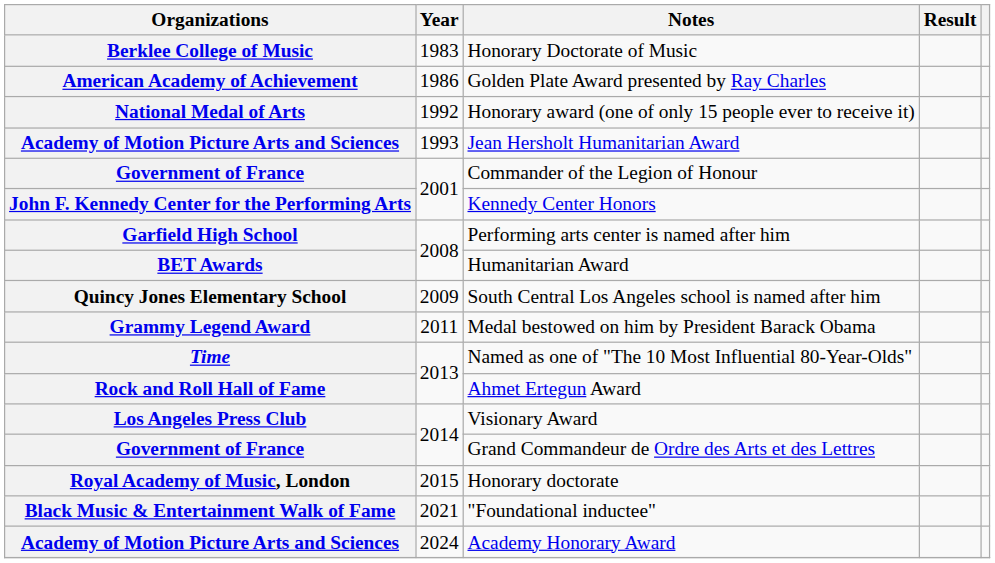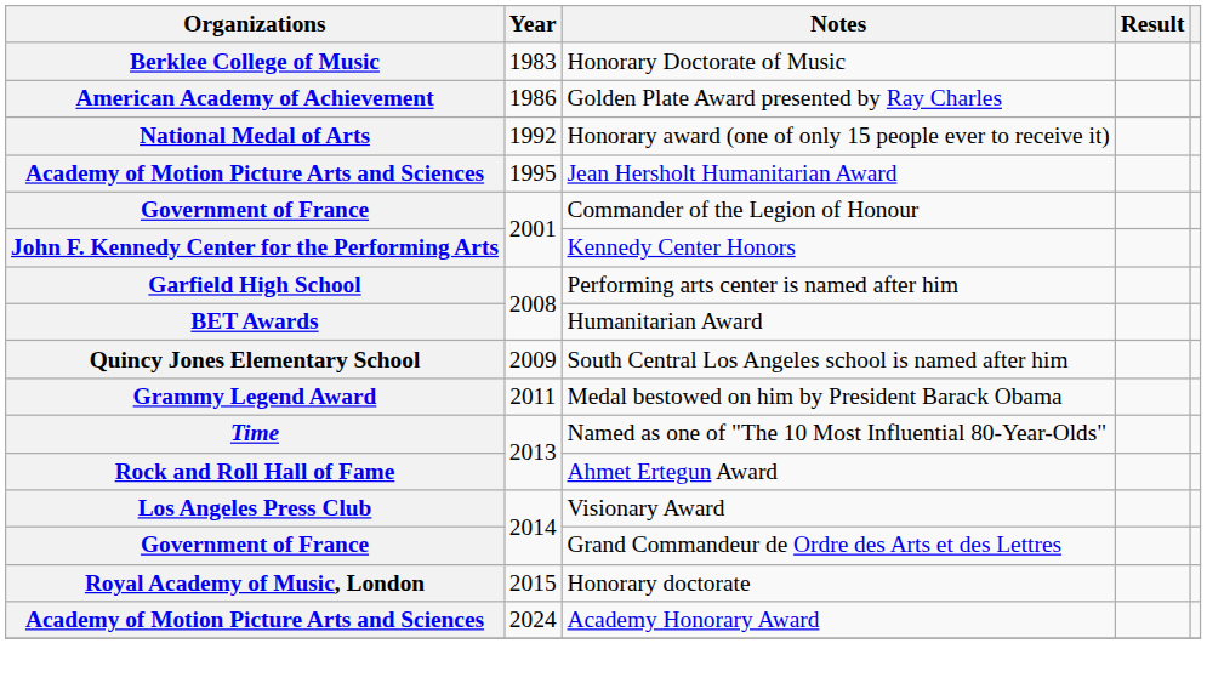 <table class= "wikitable plainrowheaders sortable">
 <tr>
 <th>Organizations</th>
 <th scope="col">Year</th>
 <th scope="col">Notes</th>
 <th scope="col">Result</th>
 <th scope="col" class="unsortable"></th>
 </tr>
 <tr>
 <th scope="row" rowspan="1"><a href='#'>Berklee College of Music</a></th>
 <td style="text-align:center;">1983</td>
 <td>Honorary Doctorate of Music</td>
 <td></td>
 <td></td>
 </tr>
 <tr>
 <th scope="row" rowspan="1"><a href='#'>American Academy of Achievement</a></th>
 <td style="text-align:center;">1986</td>
 <td>Golden Plate Award presented by <a href='#'>Ray Charles</a></td>
 <td></td>
 <td></td>
 </tr>
 <tr>
 <th scope="row" rowspan="1"><a href='#'>National Medal of Arts</a></th>
 <td style="text-align:center;">1992</td>
 <td>Honorary award (one of only 15 people ever to receive it)</td>
 <td></td>
 <td></td>
 </tr>
 <tr>
 <th scope="row" rowspan="1"><a href='#'>Academy of Motion Picture Arts and Sciences</a></th>
-<td style="text-align:center;">1993</td>
+<td style="text-align:center;">1995</td>
 <td><a href='#'>Jean Hersholt Humanitarian Award</a></td>
 <td></td>
 <td></td>
 </tr>
 <tr>
 <th scope="row" rowspan="1"><a href='#'>Government of France</a></th>
 <td rowspan="2" style="text-align:center;">2001</td>
 <td>Commander of the Legion of Honour</td>
 <td></td>
 <td></td>
 </tr>
 <tr>
 <th scope="row" rowspan="1"><a href='#'>John F. Kennedy Center for the Performing Arts</a></th>
 <td><a href='#'>Kennedy Center Honors</a></td>
 <td></td>
 <td></td>
 </tr>
 <tr>
 <th scope="row" rowspan="1"><a href='#'>Garfield High School</a></th>
 <td rowspan="2" style="text-align:center;">2008</td>
 <td>Performing arts center is named after him</td>
 <td></td>
 <td></td>
 </tr>
 <tr>
 <th scope="row" rowspan="1"><a href='#'>BET Awards</a></th>
 <td>Humanitarian Award</td>
 <td></td>
 <td></td>
 </tr>
 <tr>
 <th scope="row" rowspan="1">Quincy Jones Elementary School</th>
 <td style="text-align:center;">2009</td>
 <td>South Central Los Angeles school is named after him</td>
 <td></td>
 <td></td>
 </tr>
 <tr>
 <th scope="row" rowspan="1"><a href='#'>Grammy Legend Award</a></th>
 <td style="text-align:center;">2011</td>
 <td>Medal bestowed on him by President Barack Obama</td>
 <td></td>
 <td></td>
 </tr>
 <tr>
 <th scope="row" rowspan="1"><em><a href='#'>Time</a></em></th>
 <td rowspan="2" style="text-align:center;">2013</td>
 <td>Named as one of "The 10 Most Influential 80-Year-Olds"</td>
 <td></td>
 <td></td>
 </tr>
 <tr>
 <th scope="row" rowspan="1"><a href='#'>Rock and Roll Hall of Fame</a></th>
 <td><a href='#'>Ahmet Ertegun</a> Award</td>
 <td></td>
 <td></td>
 </tr>
 <tr>
 <th scope="row" rowspan="1"><a href='#'>Los Angeles Press Club</a></th>
 <td rowspan="2" style="text-align:center;">2014</td>
 <td>Visionary Award</td>
 <td></td>
 <td></td>
 </tr>
 <tr>
 <th scope="row" rowspan="1"><a href='#'>Government of France</a></th>
 <td [Ordre des Arts et des Lettres>Grand Commandeur de <a href='#'>Ordre des Arts et des Lettres</a></td>
 <td></td>
 <td></td>
 </tr>
 <tr>
 <th scope="row" rowspan="1"><a href='#'>Royal Academy of Music</a>, London</th>
 <td style="text-align:center;">2015</td>
 <td>Honorary doctorate</td>
 <td></td>
 <td></td>
 </tr>
 <tr>
-<th scope="row" rowspan="1"><a href='#'>Black Music & Entertainment Walk of Fame</a></th>
-<td style="text-align:center;">2021</td>
-<td>"Foundational inductee"</td>
-<td></td>
-<td></td>
-</tr>
-<tr>
 <th scope="row" rowspan="1"><a href='#'>Academy of Motion Picture Arts and Sciences</a></th>
 <td style="text-align:center;">2024</td>
 <td><a href='#'>Academy Honorary Award</a></td>
 <td></td>
 <td></td>
 </tr>
 <tr>
 </tr>
 </table>
